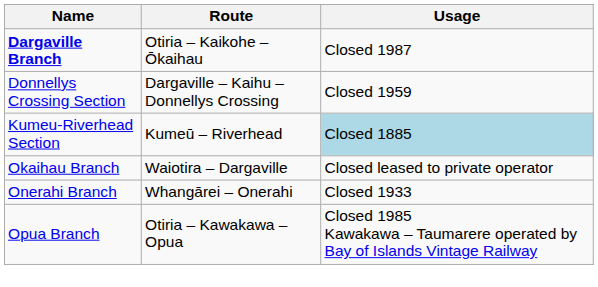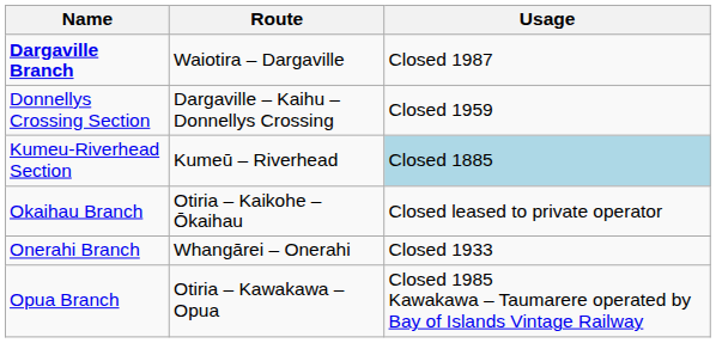 <table class="wikitable">
 <tr>
 <th>Name</th>
 <th>Route</th>
 <th>Usage</th>
 </tr>
 <tr>
 <td><strong><a href='#'>Dargaville Branch</a></strong></td>
-<td>Otiria – Kaikohe – Ōkaihau</td>
+<td>Waiotira – Dargaville</td>
 <td>Closed 1987</td>
 </tr>
 <tr>
 <td><a href='#'>Donnellys Crossing Section</a></td>
 <td>Dargaville – Kaihu – Donnellys Crossing</td>
 <td>Closed 1959</td>
 </tr>
 <tr>
 <td><a href='#'>Kumeu-Riverhead Section</a></td>
 <td>Kumeū – Riverhead</td>
 <td style="background: lightblue;">Closed 1885</td>
 </tr>
 <tr>
 <td><a href='#'>Okaihau Branch</a></td>
-<td>Waiotira – Dargaville</td>
+<td>Otiria – Kaikohe – Ōkaihau</td>
 <td>Closed leased to private operator</td>
 </tr>
 <tr>
 <td><a href='#'>Onerahi Branch</a></td>
 <td>Whangārei – Onerahi</td>
 <td>Closed 1933</td>
 </tr>
 <tr>
 <td><a href='#'>Opua Branch</a></td>
 <td>Otiria – Kawakawa – Opua</td>
 <td>Closed 1985 <br> Kawakawa – Taumarere operated by <a href='#'>Bay of Islands Vintage Railway</a></td>
 </tr>
 </table>
